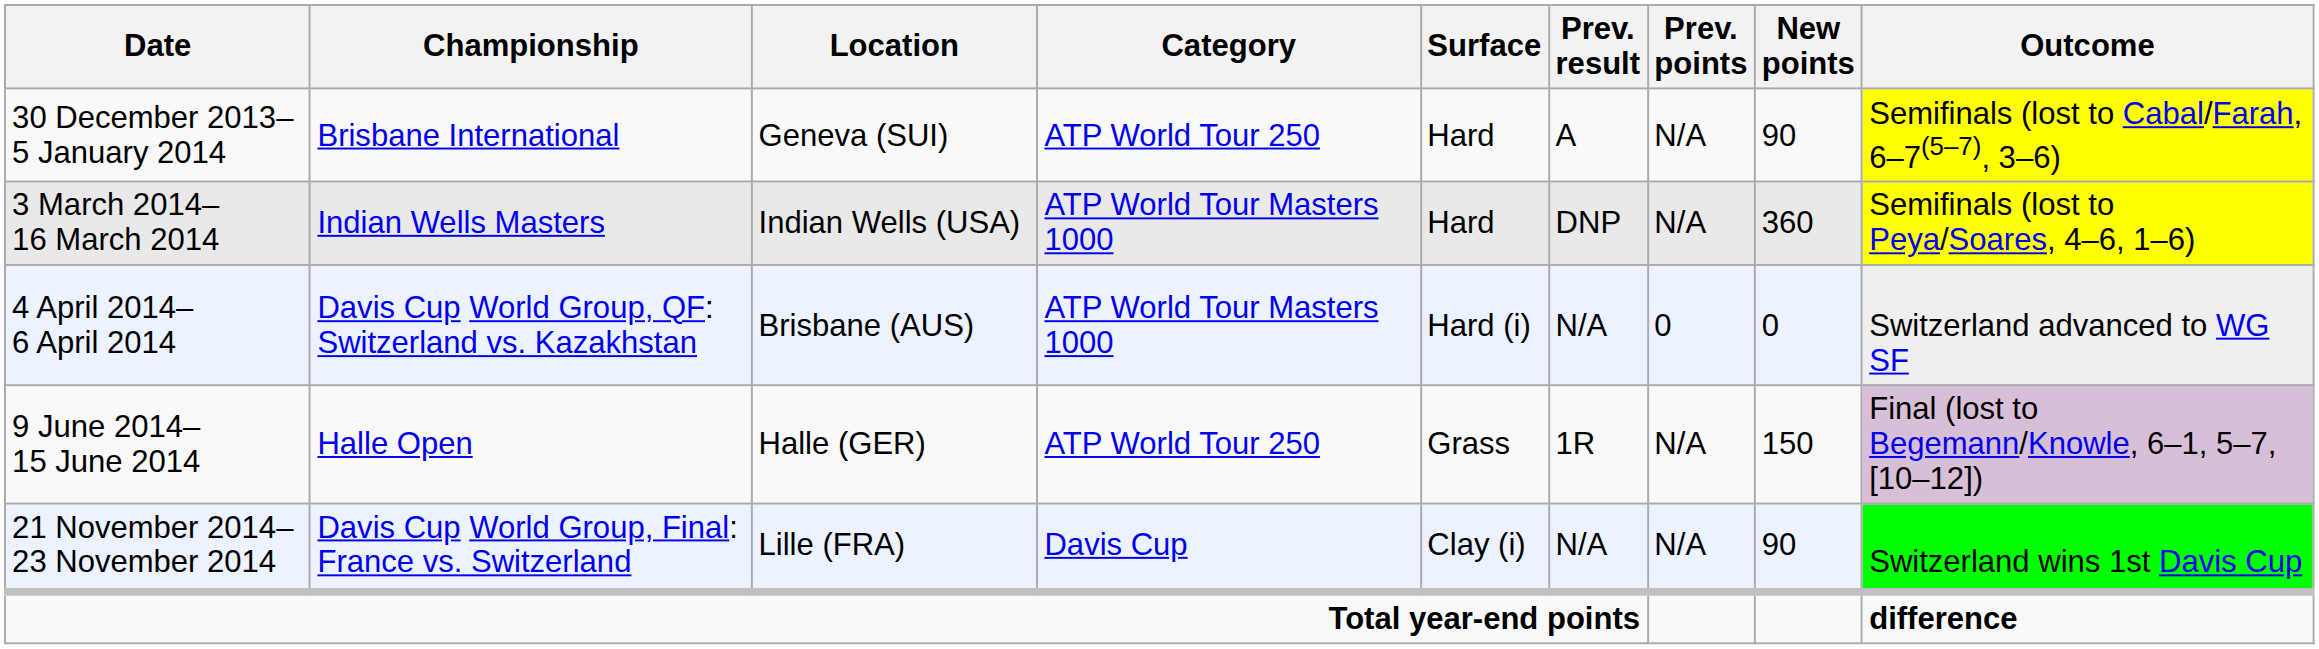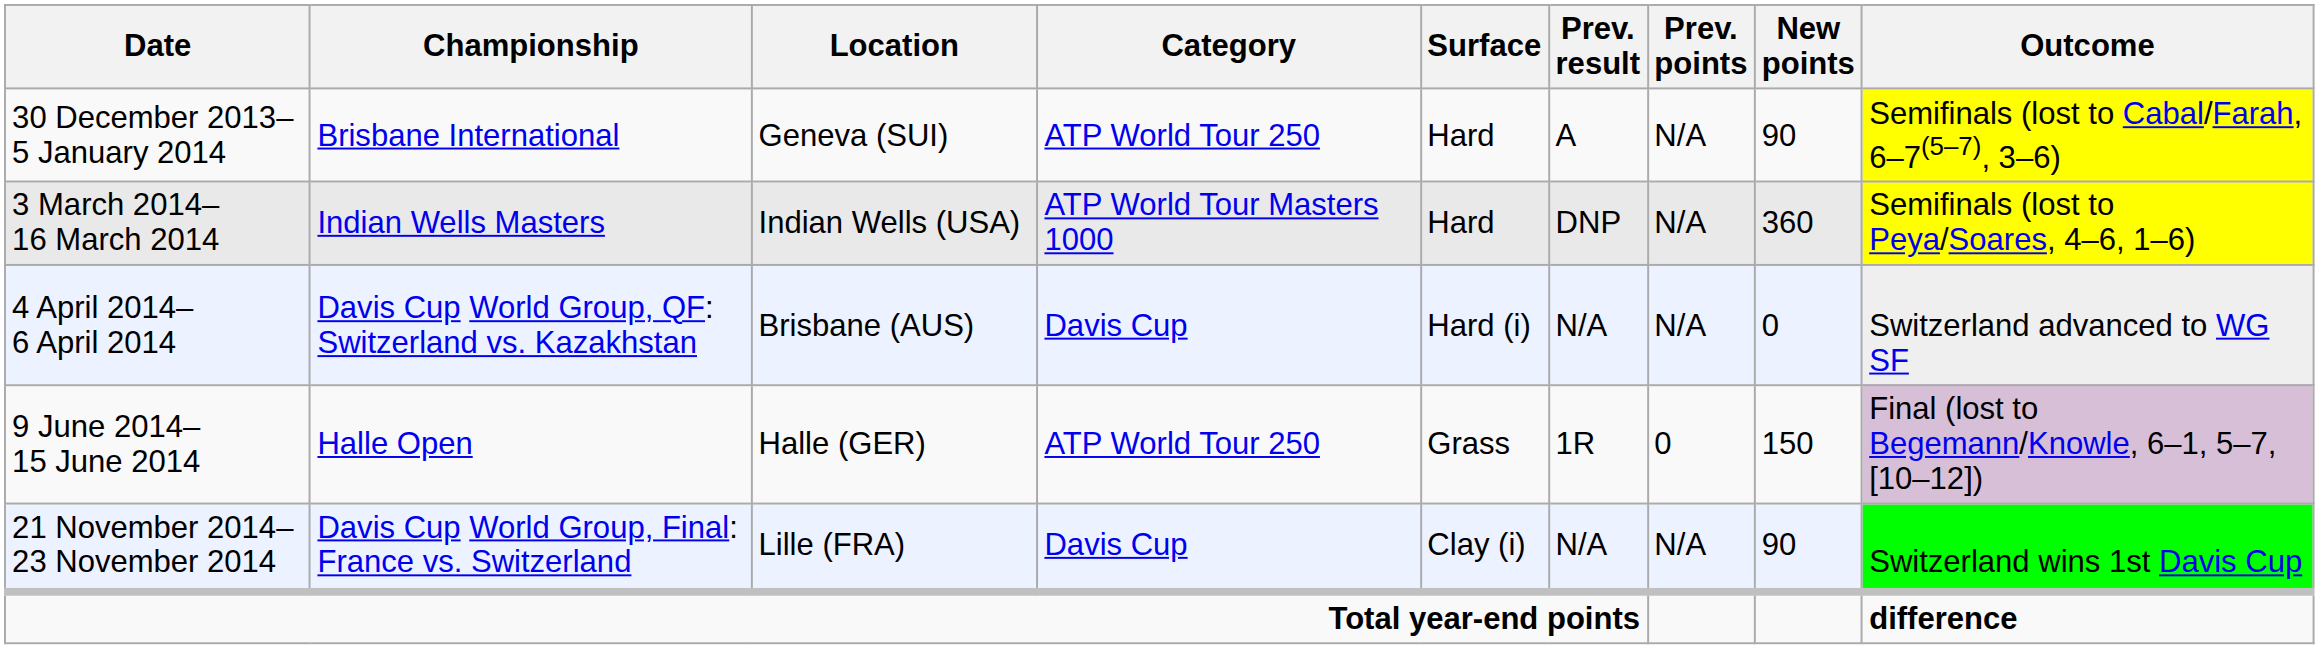 <table class="wikitable">
 <tr>
 <th width=150>Date</th>
 <th width=220>Championship</th>
 <th width=140>Location</th>
 <th width=190>Category</th>
 <th width=50>Surface</th>
 <th width=40>Prev. result</th>
 <th width=40>Prev. points</th>
 <th width=40>New points</th>
 <th width=225>Outcome</th>
 </tr>
 <tr>
 <td>30 December 2013–<br>5 January 2014</td>
 <td><a href='#'>Brisbane International</a></td>
 <td>Geneva (SUI)</td>
 <td><a href='#'>ATP World Tour 250</a></td>
 <td>Hard</td>
 <td>A</td>
 <td>N/A</td>
 <td>90</td>
 <td style="background:yellow;">Semifinals (lost to <a href='#'>Cabal</a>/<a href='#'>Farah</a>, 6–7<sup>(5–7)</sup>, 3–6)</td>
 </tr>
 <tr style="background:#E9E9E9;">
 <td>3 March 2014–<br>16 March 2014</td>
 <td><a href='#'>Indian Wells Masters</a></td>
 <td>Indian Wells (USA)</td>
 <td><a href='#'>ATP World Tour Masters 1000</a></td>
 <td>Hard</td>
 <td>DNP</td>
 <td>N/A</td>
 <td>360</td>
 <td style="background:yellow;">Semifinals (lost to <a href='#'>Peya</a>/<a href='#'>Soares</a>, 4–6, 1–6)</td>
 </tr>
 <tr style="background:#ECF2FF;">
 <td>4 April 2014–<br>6 April 2014</td>
 <td><a href='#'>Davis Cup</a> <a href='#'>World Group, QF</a>: <br> <a href='#'>Switzerland vs. Kazakhstan</a></td>
 <td>Brisbane (AUS)</td>
-<td><a href='#'>ATP World Tour Masters 1000</a></td>
+<td><a href='#'>Davis Cup</a></td>
 <td>Hard (i)</td>
 <td>N/A</td>
-<td>0</td>
+<td>N/A</td>
 <td>0</td>
 <td style="background:#efefef;"><br>Switzerland advanced to <a href='#'>WG SF</a></td>
 </tr>
 <tr>
 <td>9 June 2014–<br>15 June 2014</td>
 <td><a href='#'>Halle Open</a></td>
 <td>Halle (GER)</td>
 <td><a href='#'>ATP World Tour 250</a></td>
 <td>Grass</td>
 <td>1R</td>
-<td>N/A</td>
+<td>0</td>
 <td>150</td>
 <td style="background:thistle;">Final (lost to <a href='#'>Begemann</a>/<a href='#'>Knowle</a>, 6–1, 5–7, [10–12])</td>
 </tr>
 <tr style="background:#ECF2FF;">
 <td>21 November 2014–<br>23 November 2014</td>
 <td><a href='#'>Davis Cup</a> <a href='#'>World Group, Final</a>: <br> <a href='#'>France vs. Switzerland</a></td>
 <td>Lille (FRA)</td>
 <td><a href='#'>Davis Cup</a></td>
 <td>Clay (i)</td>
 <td>N/A</td>
 <td>N/A</td>
 <td>90</td>
 <td style="background:lime;"><br>Switzerland wins 1st <a href='#'>Davis Cup</a></td>
 </tr>
 <tr style="border-top:4px solid silver;">
 <td colspan=6 align=right><strong>Total year-end points</strong></td>
 <td></td>
 <td></td>
 <td>  <strong>difference</strong></td>
 </tr>
 </table>
